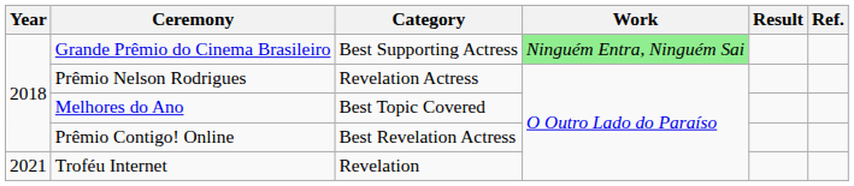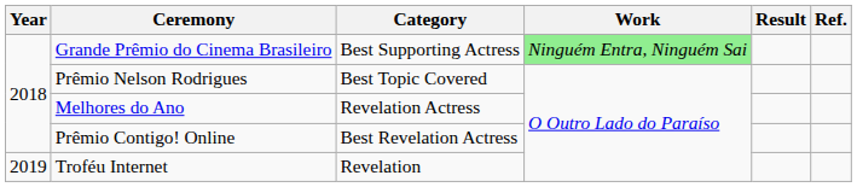 <table class="wikitable">
 <tr>
 <th>Year</th>
 <th>Ceremony</th>
 <th>Category</th>
 <th>Work</th>
 <th>Result</th>
 <th><abbr>Ref.</abbr></th>
 </tr>
 <tr>
 <td rowspan="4">2018</td>
 <td><a href='#'>Grande Prêmio do Cinema Brasileiro</a></td>
 <td>Best Supporting Actress</td>
 <td style="background: lightgreen;"><em>Ninguém Entra, Ninguém Sai</em></td>
 <td></td>
 <td></td>
 </tr>
 <tr>
 <td>Prêmio Nelson Rodrigues</td>
-<td>Revelation Actress</td>
+<td>Best Topic Covered</td>
 <td rowspan="4"><em><a href='#'>O Outro Lado do Paraíso</a></em></td>
 <td></td>
 <td></td>
 </tr>
 <tr>
 <td><a href='#'>Melhores do Ano</a></td>
-<td>Best Topic Covered</td>
+<td>Revelation Actress</td>
 <td></td>
 <td></td>
 </tr>
 <tr>
 <td>Prêmio Contigo! Online</td>
 <td>Best Revelation Actress</td>
 <td></td>
 <td></td>
 </tr>
 <tr>
-<td>2021</td>
+<td>2019</td>
 <td>Troféu Internet</td>
 <td>Revelation</td>
 <td></td>
 <td></td>
 </tr>
 </table>
